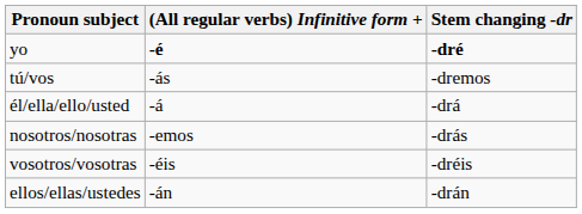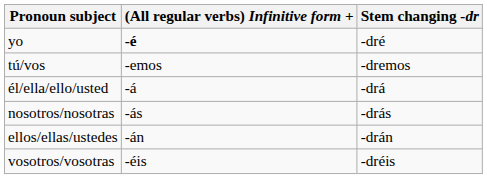 <table class="wikitable">
 <tr>
 <th>Pronoun subject</th>
 <th>(All regular verbs) <em>Infinitive form</em> +</th>
 <th>Stem changing <em>-dr</em></th>
 </tr>
 <tr>
 <td>yo</td>
 <td><strong>-é</strong></td>
-<td><strong>-dré</strong></td>
+<td>-dré</td>
 </tr>
 <tr>
 <td>tú/vos</td>
-<td>-ás</td>
+<td>-emos</td>
 <td>-dremos</td>
 </tr>
 <tr>
 <td>él/ella/ello/usted</td>
 <td>-á</td>
 <td>-drá</td>
 </tr>
 <tr>
 <td>nosotros/nosotras</td>
-<td>-emos</td>
+<td>-ás</td>
 <td>-drás</td>
+</tr>
+<tr>
+<td>ellos/ellas/ustedes</td>
+<td>-án</td>
+<td>-drán</td>
 </tr>
 <tr>
 <td>vosotros/vosotras</td>
 <td>-éis</td>
 <td>-dréis</td>
 </tr>
-<tr>
-<td>ellos/ellas/ustedes</td>
-<td>-án</td>
-<td>-drán</td>
-</tr>
 </table>
